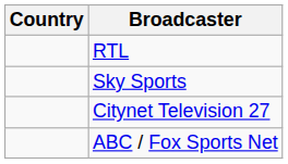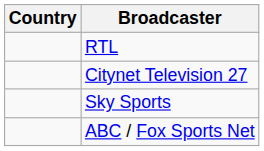 <table class="wikitable">
 <tr>
 <th align=center>Country</th>
 <th align=center>Broadcaster</th>
 </tr>
 <tr>
 <td></td>
 <td><a href='#'>RTL</a></td>
 </tr>
 <tr>
 <td></td>
-<td><a href='#'>Sky Sports</a></td>
+<td><a href='#'>Citynet Television 27</a></td>
 </tr>
 <tr>
 <td></td>
-<td><a href='#'>Citynet Television 27</a></td>
+<td><a href='#'>Sky Sports</a></td>
 </tr>
 <tr>
 <td></td>
 <td><a href='#'>ABC</a> / <a href='#'>Fox Sports Net</a></td>
 </tr>
 </table>
